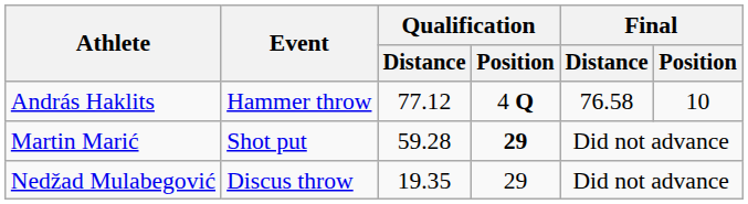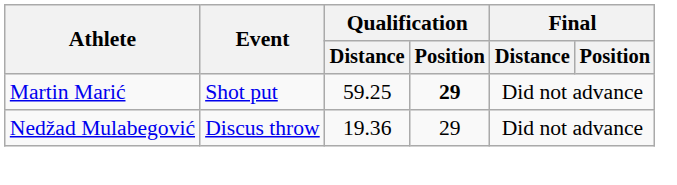 <table class=wikitable style="font-size:90%">
 <tr>
 <th rowspan="2">Athlete</th>
 <th rowspan="2">Event</th>
 <th colspan="2">Qualification</th>
 <th colspan="2">Final</th>
 </tr>
 <tr style="font-size:95%">
 <th>Distance</th>
 <th>Position</th>
 <th>Distance</th>
 <th>Position</th>
 </tr>
 <tr align=center>
-<td align=left><a href='#'>András Haklits</a></td>
-<td align=left><a href='#'>Hammer throw</a></td>
-<td>77.12</td>
-<td>4 <strong>Q</strong></td>
-<td>76.58</td>
-<td>10</td>
-</tr>
-<tr align=center>
 <td align=left><a href='#'>Martin Marić</a></td>
 <td align=left><a href='#'>Shot put</a></td>
-<td>59.28</td>
+<td>59.25</td>
 <td><strong>29</strong></td>
 <td colspan=2>Did not advance</td>
 </tr>
 <tr align=center>
 <td align=left><a href='#'>Nedžad Mulabegović</a></td>
 <td align=left><a href='#'>Discus throw</a></td>
-<td>19.35</td>
+<td>19.36</td>
 <td>29</td>
 <td colspan=2>Did not advance</td>
 </tr>
 </table>
